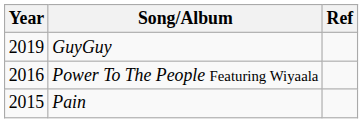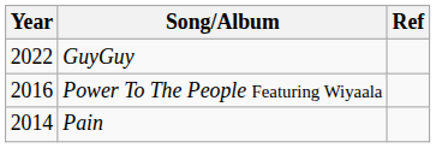 <table class="wikitable">
 <tr>
 <th>Year</th>
 <th>Song/Album</th>
 <th>Ref</th>
 </tr>
 <tr>
-<td>2019</td>
+<td>2022</td>
 <td><em>GuyGuy</em></td>
 <td></td>
 </tr>
 <tr>
 <td>2016</td>
 <td><em>Power To The People</em> <small>Featuring Wiyaala</small></td>
 <td></td>
 </tr>
 <tr>
-<td>2015</td>
+<td>2014</td>
 <td><em>Pain</em></td>
 <td></td>
 </tr>
 </table>
